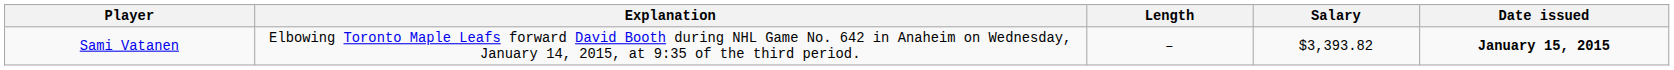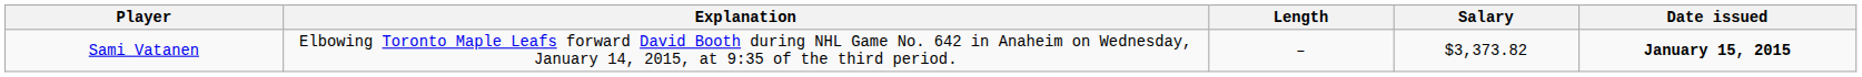 <table class="wikitable" style="text-align:center;">
 <tr>
 <th style="width:15%;">Player</th>
 <th style="width:50%;">Explanation</th>
 <th style="width:10%;">Length</th>
 <th style="width:10%;">Salary</th>
 <th style="width:15%;">Date issued</th>
 </tr>
 <tr>
 <td><a href='#'>Sami Vatanen</a></td>
 <td>Elbowing <a href='#'>Toronto Maple Leafs</a> forward <a href='#'>David Booth</a> during NHL Game No. 642 in Anaheim on Wednesday, January 14, 2015, at 9:35 of the third period.</td>
 <td>–</td>
-<td>$3,393.82</td>
+<td>$3,373.82</td>
 <td><strong>January 15, 2015</strong></td>
 </tr>
 </table>
